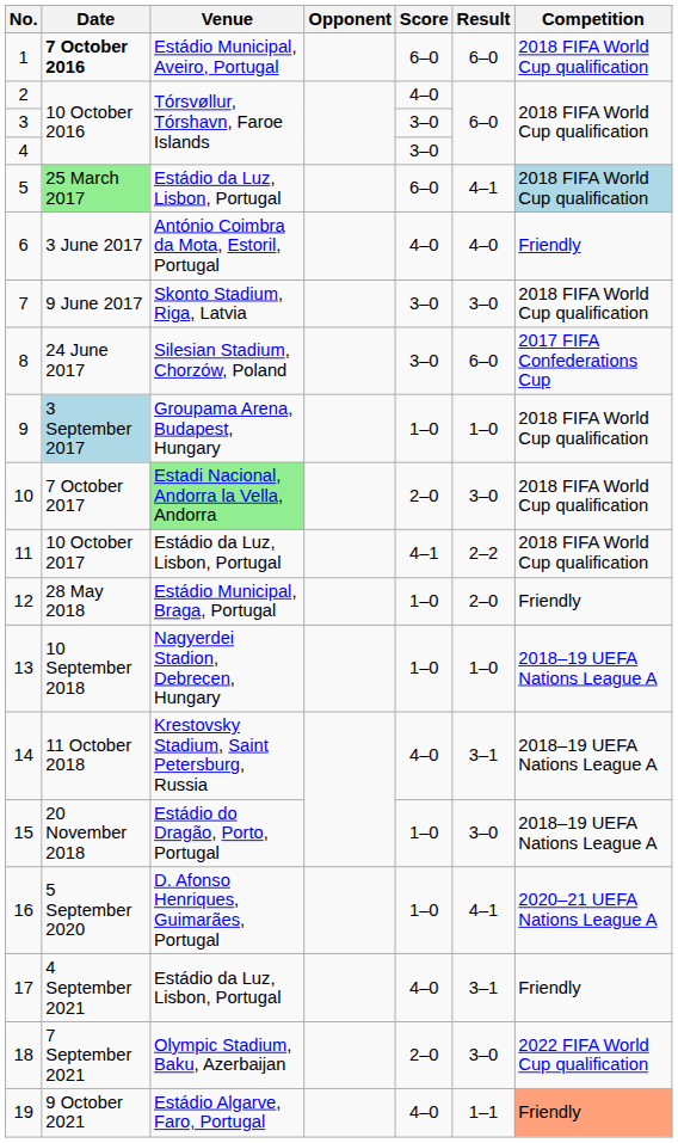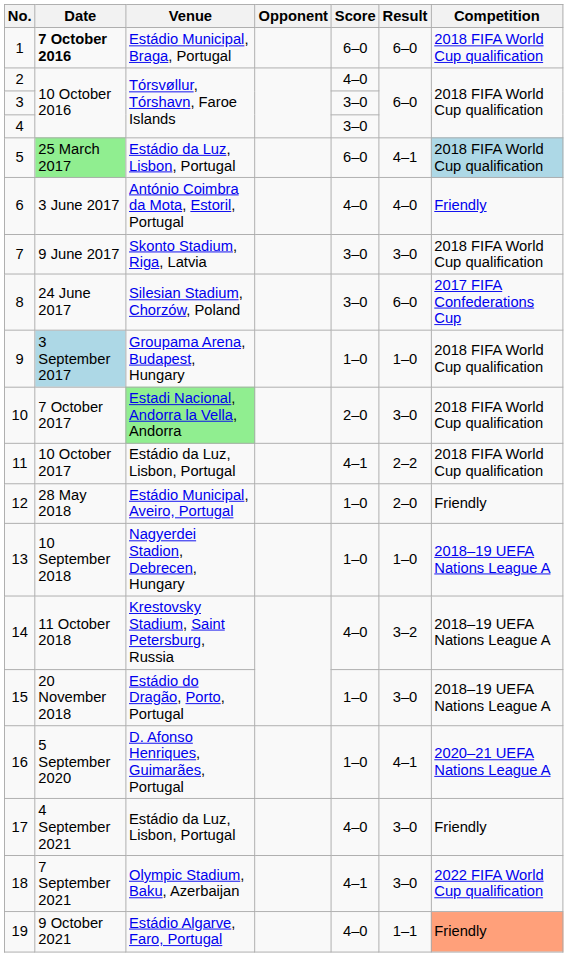 <table class="wikitable sortable">
 <tr>
 <th scope="col">No.</th>
 <th scope="col">Date</th>
 <th scope="col">Venue</th>
 <th scope="col">Opponent</th>
 <th scope="col">Score</th>
 <th scope="col">Result</th>
 <th scope="col">Competition</th>
 </tr>
 <tr>
 <td style="text-align:center">1</td>
 <td><strong>7 October 2016</strong></td>
-<td><a href='#'>Estádio Municipal</a>, <a href='#'>Aveiro, Portugal</a></td>
+<td><a href='#'>Estádio Municipal</a>, <a href='#'>Braga</a>, Portugal</td>
 <td></td>
 <td style="text-align:center">6–0</td>
 <td style="text-align:center">6–0</td>
 <td><a href='#'>2018 FIFA World Cup qualification</a></td>
 </tr>
 <tr>
 <td style="text-align:center">2</td>
 <td rowspan="3">10 October 2016</td>
 <td rowspan="3"><a href='#'>Tórsvøllur</a>, <a href='#'>Tórshavn</a>, Faroe Islands</td>
 <td rowspan="3"></td>
 <td style="text-align:center">4–0</td>
 <td rowspan="3" style="text-align:center">6–0</td>
 <td rowspan="3">2018 FIFA World Cup qualification</td>
 </tr>
 <tr>
 <td style="text-align:center">3</td>
 <td style="text-align:center">3–0</td>
 </tr>
 <tr>
 <td style="text-align:center">4</td>
 <td style="text-align:center">3–0</td>
 </tr>
 <tr>
 <td style="text-align:center">5</td>
 <td style="background: lightgreen;">25 March 2017</td>
 <td><a href='#'>Estádio da Luz</a>, <a href='#'>Lisbon</a>, Portugal</td>
 <td></td>
 <td style="text-align:center">6–0</td>
 <td style="text-align:center">4–1</td>
 <td style="background: lightblue;">2018 FIFA World Cup qualification</td>
 </tr>
 <tr>
 <td style="text-align:center">6</td>
 <td>3 June 2017</td>
 <td><a href='#'>António Coimbra da Mota</a>, <a href='#'>Estoril</a>, Portugal</td>
 <td></td>
 <td style="text-align:center">4–0</td>
 <td style="text-align:center">4–0</td>
 <td><a href='#'>Friendly</a></td>
 </tr>
 <tr>
 <td style="text-align:center">7</td>
 <td>9 June 2017</td>
 <td><a href='#'>Skonto Stadium</a>, <a href='#'>Riga</a>, Latvia</td>
 <td></td>
 <td style="text-align:center">3–0</td>
 <td style="text-align:center">3–0</td>
 <td>2018 FIFA World Cup qualification</td>
 </tr>
 <tr>
 <td style="text-align:center">8</td>
 <td>24 June 2017</td>
 <td><a href='#'>Silesian Stadium</a>, <a href='#'>Chorzów</a>, Poland</td>
 <td></td>
 <td style="text-align:center">3–0</td>
 <td style="text-align:center">6–0</td>
 <td><a href='#'>2017 FIFA Confederations Cup</a></td>
 </tr>
 <tr>
 <td style="text-align:center">9</td>
 <td style="background: lightblue;">3 September 2017</td>
 <td><a href='#'>Groupama Arena</a>, <a href='#'>Budapest</a>, Hungary</td>
 <td></td>
 <td style="text-align:center">1–0</td>
 <td style="text-align:center">1–0</td>
 <td>2018 FIFA World Cup qualification</td>
 </tr>
 <tr>
 <td style="text-align:center">10</td>
 <td>7 October 2017</td>
 <td style="background: lightgreen;"><a href='#'>Estadi Nacional</a>, <a href='#'>Andorra la Vella</a>, Andorra</td>
 <td></td>
 <td style="text-align:center">2–0</td>
 <td style="text-align:center">3–0</td>
 <td>2018 FIFA World Cup qualification</td>
 </tr>
 <tr>
 <td style="text-align:center">11</td>
 <td>10 October 2017</td>
 <td>Estádio da Luz, Lisbon, Portugal</td>
 <td></td>
 <td style="text-align:center">4–1</td>
 <td style="text-align:center">2–2</td>
 <td>2018 FIFA World Cup qualification</td>
 </tr>
 <tr>
 <td style="text-align:center">12</td>
 <td>28 May 2018</td>
-<td><a href='#'>Estádio Municipal</a>, <a href='#'>Braga</a>, Portugal</td>
+<td><a href='#'>Estádio Municipal</a>, <a href='#'>Aveiro, Portugal</a></td>
 <td></td>
 <td style="text-align:center">1–0</td>
 <td style="text-align:center">2–0</td>
 <td>Friendly</td>
 </tr>
 <tr>
 <td style="text-align:center">13</td>
 <td>10 September 2018</td>
 <td><a href='#'>Nagyerdei Stadion</a>, <a href='#'>Debrecen</a>, Hungary</td>
 <td></td>
 <td style="text-align:center">1–0</td>
 <td style="text-align:center">1–0</td>
 <td><a href='#'>2018–19 UEFA Nations League A</a></td>
 </tr>
 <tr>
 <td style="text-align:center">14</td>
 <td>11 October 2018</td>
 <td><a href='#'>Krestovsky Stadium</a>, <a href='#'>Saint Petersburg</a>, Russia</td>
 <td rowspan="2"></td>
 <td style="text-align:center">4–0</td>
-<td style="text-align:center">3–1</td>
+<td style="text-align:center">3–2</td>
 <td>2018–19 UEFA Nations League A</td>
 </tr>
 <tr>
 <td style="text-align:center">15</td>
 <td>20 November 2018</td>
 <td><a href='#'>Estádio do Dragão</a>, <a href='#'>Porto</a>, Portugal</td>
 <td style="text-align:center">1–0</td>
 <td style="text-align:center">3–0</td>
 <td>2018–19 UEFA Nations League A</td>
 </tr>
 <tr>
 <td style="text-align:center">16</td>
 <td>5 September 2020</td>
 <td><a href='#'>D. Afonso Henriques</a>, <a href='#'>Guimarães</a>, Portugal</td>
 <td></td>
 <td style="text-align:center">1–0</td>
 <td style="text-align:center">4–1</td>
 <td><a href='#'>2020–21 UEFA Nations League A</a></td>
 </tr>
 <tr>
 <td style="text-align:center">17</td>
 <td>4 September 2021</td>
 <td>Estádio da Luz, Lisbon, Portugal</td>
 <td></td>
 <td style="text-align:center">4–0</td>
-<td style="text-align:center">3–1</td>
+<td style="text-align:center">3–0</td>
 <td>Friendly</td>
 </tr>
 <tr>
 <td style="text-align:center">18</td>
 <td>7 September 2021</td>
 <td><a href='#'>Olympic Stadium</a>, <a href='#'>Baku</a>, Azerbaijan</td>
 <td></td>
-<td style="text-align:center">2–0</td>
+<td style="text-align:center">4–1</td>
 <td style="text-align:center">3–0</td>
 <td><a href='#'>2022 FIFA World Cup qualification</a></td>
 </tr>
 <tr>
 <td style="text-align:center">19</td>
 <td>9 October 2021</td>
 <td><a href='#'>Estádio Algarve</a>, <a href='#'>Faro, Portugal</a></td>
 <td></td>
 <td style="text-align:center">4–0</td>
 <td style="text-align:center">1–1</td>
 <td style="background: lightsalmon;">Friendly</td>
 </tr>
 </table>
